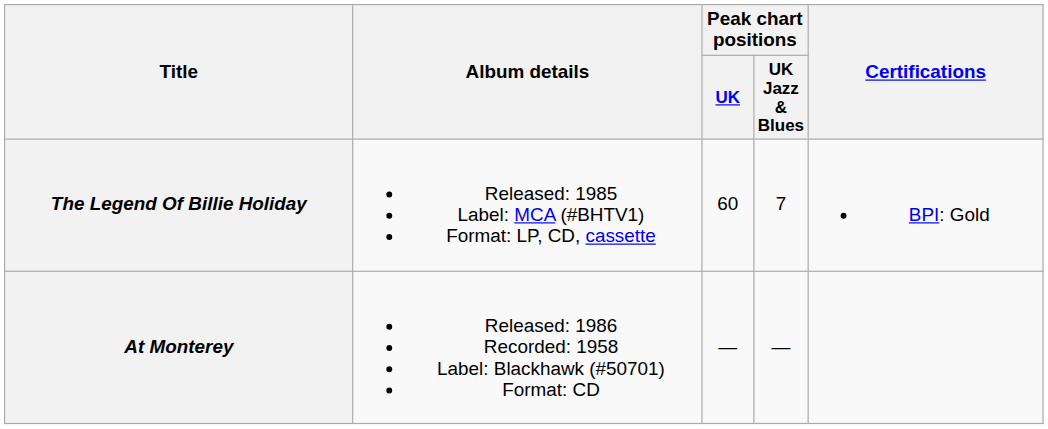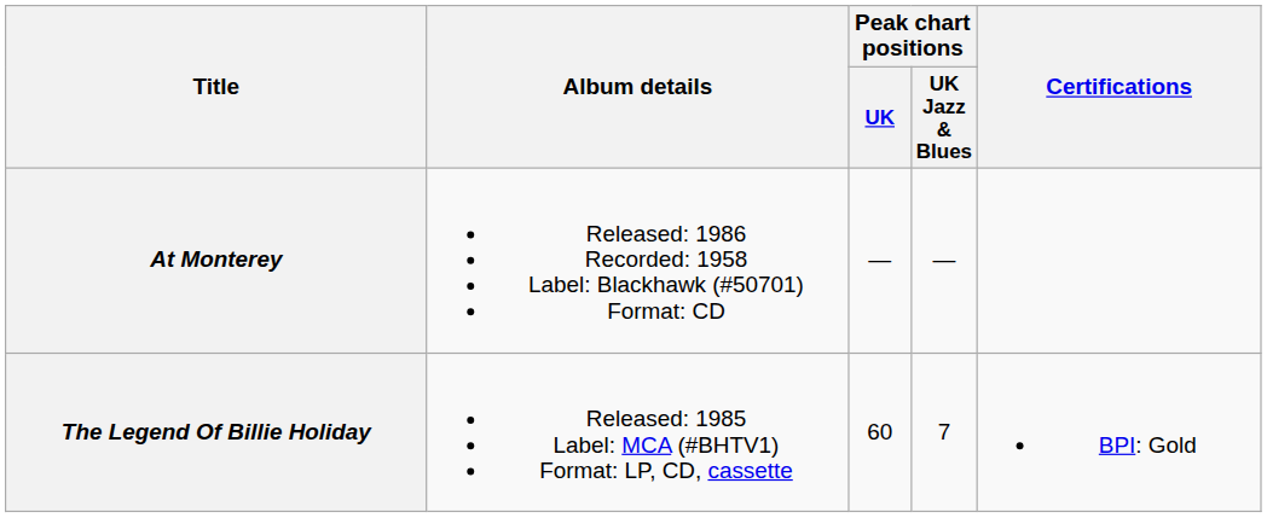 <table class="wikitable plainrowheaders" style="text-align:center;">
 <tr>
 <th scope="col" rowspan="2" style="width:18em;">Title</th>
 <th scope="col" rowspan="2" style="width:18em;">Album details</th>
 <th scope="col" colspan="2">Peak chart positions</th>
 <th scope="col" rowspan="2" style="width:12em;"><a href='#'>Certifications</a></th>
 </tr>
 <tr>
 <th scope="col" style="width:2.6em; font-size:90%;"><a href='#'>UK</a><br></th>
 <th scope="col" style="width:2.6em; font-size:90%;">UK<br>Jazz & Blues<br></th>
 </tr>
 <tr>
+<th scope="row"><em>At Monterey</em></th>
+<td><br><ul><li>Released: 1986</li><li>Recorded: 1958</li><li>Label: Blackhawk (#50701)</li><li>Format: CD</li></ul></td>
+<td style="text-align:center;">—</td>
+<td style="text-align:center;">—</td>
+<td></td>
+</tr>
+<tr>
 <th scope="row"><em>The Legend Of Billie Holiday</em></th>
 <td><br><ul><li>Released: 1985</li><li>Label: <a href='#'>MCA</a> (#BHTV1)</li><li>Format: LP, CD, <a href='#'>cassette</a></li></ul></td>
 <td style="text-align:center;">60</td>
 <td style="text-align:center;">7</td>
 <td><br><ul><li><a href='#'>BPI</a>: Gold</li></ul></td>
 </tr>
-<tr>
-<th scope="row"><em>At Monterey</em></th>
-<td><br><ul><li>Released: 1986</li><li>Recorded: 1958</li><li>Label: Blackhawk (#50701)</li><li>Format: CD</li></ul></td>
-<td style="text-align:center;">—</td>
-<td style="text-align:center;">—</td>
-<td></td>
-</tr>
 </table>
